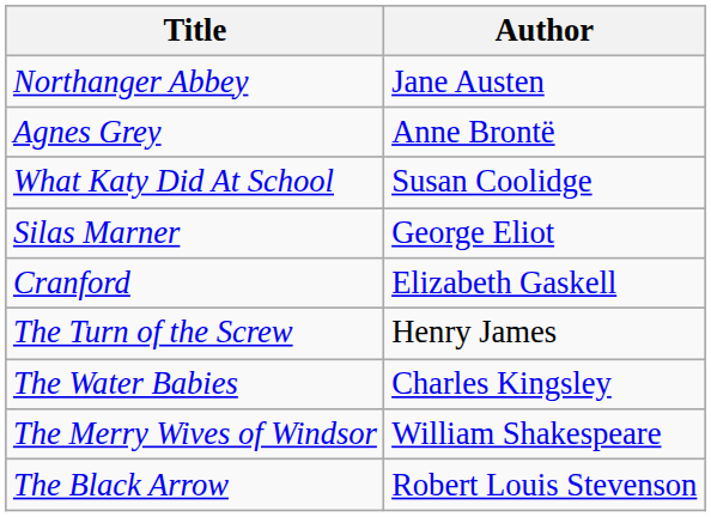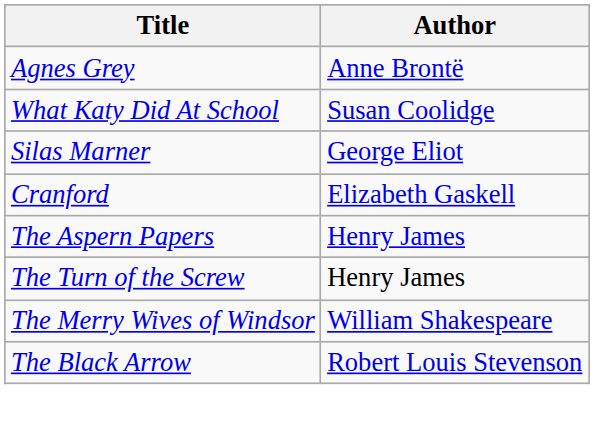 <table class="wikitable sortable mw-collapsible">
 <tr>
 <th>Title</th>
 <th>Author</th>
-</tr>
-<tr>
-<td><em><a href='#'>Northanger Abbey</a></em></td>
-<td><a href='#'>Jane Austen</a></td>
 </tr>
 <tr>
 <td><em><a href='#'>Agnes Grey</a></em></td>
 <td><a href='#'>Anne Brontë</a></td>
 </tr>
 <tr>
 <td><em><a href='#'>What Katy Did At School</a></em></td>
 <td><a href='#'>Susan Coolidge</a></td>
 </tr>
 <tr>
 <td><em><a href='#'>Silas Marner</a></em></td>
 <td><a href='#'>George Eliot</a></td>
 </tr>
 <tr>
 <td><em><a href='#'>Cranford</a></em></td>
 <td><a href='#'>Elizabeth Gaskell</a></td>
 </tr>
 <tr>
+<td><em><a href='#'>The Aspern Papers</a></em></td>
+<td><a href='#'>Henry James</a></td>
+</tr>
+<tr>
 <td><em><a href='#'>The Turn of the Screw</a></em></td>
 <td>Henry James</td>
-</tr>
-<tr>
-<td><em><a href='#'>The Water Babies</a></em></td>
-<td><a href='#'>Charles Kingsley</a></td>
 </tr>
 <tr>
 <td><em><a href='#'>The Merry Wives of Windsor</a></em></td>
 <td><a href='#'>William Shakespeare</a></td>
 </tr>
 <tr>
 <td><em><a href='#'>The Black Arrow</a></em></td>
 <td><a href='#'>Robert Louis Stevenson</a></td>
 </tr>
 </table>
